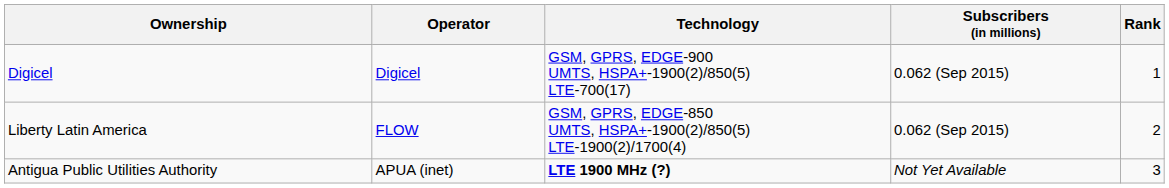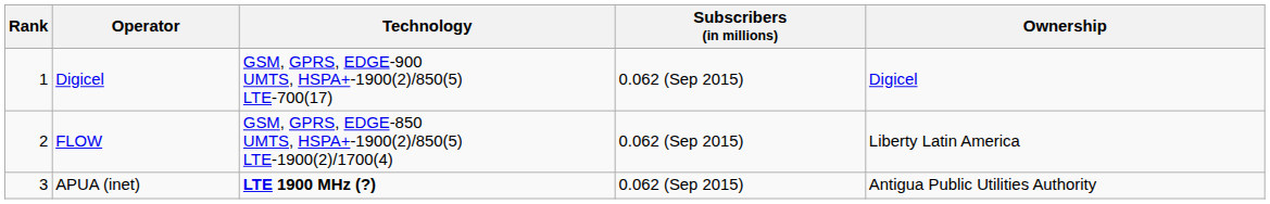 <table class="wikitable">
 <tr>
-<th style="width:32%;">Ownership</th>
+<th style="width:3%;">Rank</th>
 <th style="width:15%;">Operator</th>
 <th style="width:30%;">Technology</th>
 <th style="width:20%;">Subscribers<br><small>(in millions)</small></th>
-<th style="width:3%;">Rank</th>
+<th style="width:32%;">Ownership</th>
 </tr>
 <tr>
-<td><a href='#'>Digicel</a></td>
+<td style="text-align:right;">1</td>
 <td><a href='#'>Digicel</a></td>
 <td><a href='#'>GSM</a>, <a href='#'>GPRS</a>, <a href='#'>EDGE</a>-900 <br><a href='#'>UMTS</a>, <a href='#'>HSPA+</a>-1900(2)/850(5)<br><a href='#'>LTE</a>-700(17)</td>
 <td>0.062 (Sep 2015)</td>
-<td style="text-align:right;">1</td>
+<td><a href='#'>Digicel</a></td>
 </tr>
 <tr>
-<td>Liberty Latin America</td>
+<td style="text-align:right;">2</td>
 <td><a href='#'>FLOW</a></td>
 <td><a href='#'>GSM</a>, <a href='#'>GPRS</a>, <a href='#'>EDGE</a>-850 <br><a href='#'>UMTS</a>, <a href='#'>HSPA+</a>-1900(2)/850(5)<br> <a href='#'>LTE</a>-1900(2)/1700(4)</td>
 <td>0.062 (Sep 2015)</td>
-<td style="text-align:right;">2</td>
+<td>Liberty Latin America</td>
 </tr>
 <tr>
-<td>Antigua Public Utilities Authority</td>
+<td style="text-align:right;">3</td>
 <td>APUA (inet)</td>
 <td><strong><a href='#'>LTE</a> 1900 MHz (?)</strong></td>
-<td><em>Not Yet Available</em></td>
-<td style="text-align:right;">3</td>
+<td>0.062 (Sep 2015)</td>
+<td>Antigua Public Utilities Authority</td>
 </tr>
 </table>
